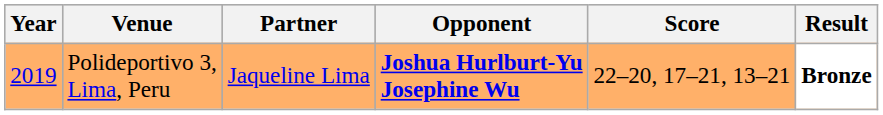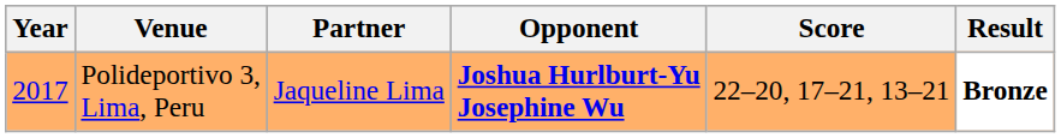 <table class="sortable wikitable" style="font-size: 90%;">
 <tr>
 <th>Year</th>
 <th>Venue</th>
 <th>Partner</th>
 <th>Opponent</th>
 <th>Score</th>
 <th>Result</th>
 </tr>
 <tr style="background:#FFB069">
-<td align="center"><a href='#'>2019</a></td>
+<td align="center"><a href='#'>2017</a></td>
 <td align="left">Polideportivo 3,<br><a href='#'>Lima</a>, Peru</td>
 <td align="left"> <a href='#'>Jaqueline Lima</a></td>
 <td align="left"><strong> <a href='#'>Joshua Hurlburt-Yu</a><br> <a href='#'>Josephine Wu</a></strong></td>
 <td align="left">22–20, 17–21, 13–21</td>
 <td style="text-align:left; background:white"> <strong>Bronze</strong></td>
 </tr>
 </table>
